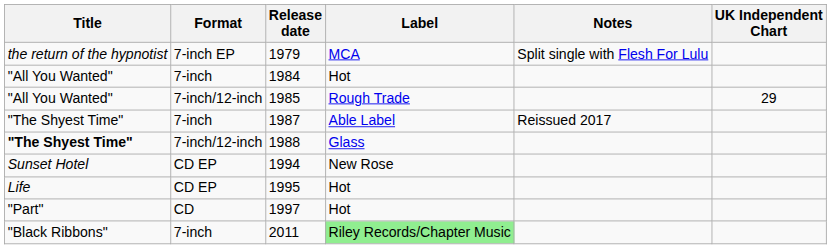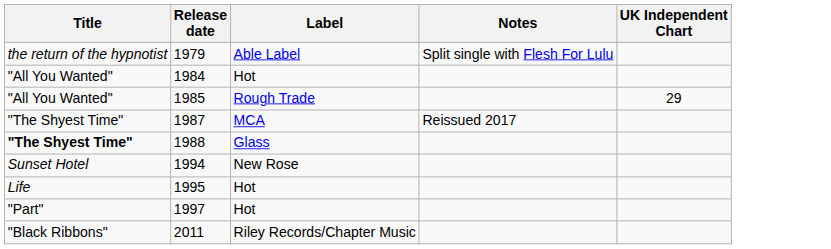 <table class="wikitable"|>
 <tr>
 <th>Title</th>
-<th>Format</th>
 <th>Release<br>date</th>
 <th>Label</th>
 <th>Notes</th>
 <th>UK Independent<br>Chart</th>
 </tr>
 <tr>
 <td><em>the return of the hypnotist</em></td>
-<td>7-inch EP</td>
 <td>1979</td>
-<td><a href='#'>MCA</a></td>
+<td><a href='#'>Able Label</a></td>
 <td>Split single with <a href='#'>Flesh For Lulu</a></td>
 <td></td>
 </tr>
 <tr>
 <td>"All You Wanted"</td>
-<td>7-inch</td>
 <td>1984</td>
 <td>Hot</td>
 <td></td>
 <td></td>
 </tr>
 <tr>
 <td>"All You Wanted"</td>
-<td>7-inch/12-inch</td>
 <td>1985</td>
 <td><a href='#'>Rough Trade</a></td>
 <td></td>
 <td align="center">29</td>
 </tr>
 <tr>
 <td>"The Shyest Time"</td>
-<td>7-inch</td>
 <td>1987</td>
-<td><a href='#'>Able Label</a></td>
+<td><a href='#'>MCA</a></td>
 <td>Reissued 2017</td>
 <td></td>
 </tr>
 <tr>
 <td><strong>"The Shyest Time"</strong></td>
-<td>7-inch/12-inch</td>
 <td>1988</td>
 <td><a href='#'>Glass</a></td>
 <td></td>
 <td></td>
 </tr>
 <tr>
 <td><em>Sunset Hotel</em></td>
-<td>CD EP</td>
 <td>1994</td>
 <td>New Rose</td>
 <td></td>
 <td></td>
 </tr>
 <tr>
 <td><em>Life</em></td>
-<td>CD EP</td>
 <td>1995</td>
 <td>Hot</td>
 <td></td>
 <td></td>
 </tr>
 <tr>
 <td>"Part"</td>
-<td>CD</td>
 <td>1997</td>
 <td>Hot</td>
 <td></td>
 <td></td>
 </tr>
 <tr>
 <td>"Black Ribbons"</td>
-<td>7-inch</td>
 <td>2011</td>
-<td style="background: lightgreen;">Riley Records/Chapter Music</td>
+<td>Riley Records/Chapter Music</td>
 <td></td>
 <td></td>
 </tr>
 </table>
